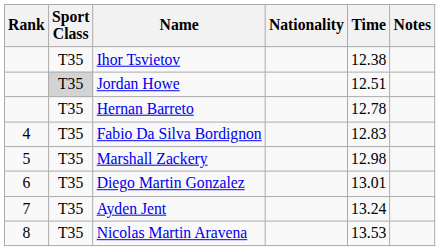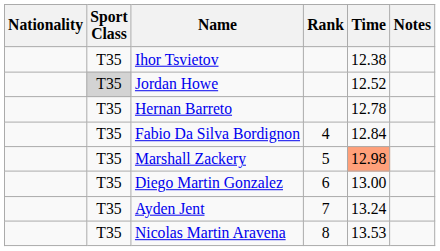 <table class="wikitable sortable" style="text-align:center">
 <tr>
-<th>Rank</th>
+<th>Nationality</th>
 <th>Sport<br>Class</th>
 <th>Name</th>
-<th>Nationality</th>
+<th>Rank</th>
 <th>Time</th>
 <th>Notes</th>
 </tr>
 <tr>
-<td></td>
+<td align=left></td>
 <td>T35</td>
 <td align=left><a href='#'>Ihor Tsvietov</a></td>
-<td align=left></td>
+<td></td>
 <td>12.38</td>
 <td></td>
 </tr>
 <tr>
-<td></td>
+<td align=left></td>
 <td style="background: lightgrey;">T35</td>
 <td align=left><a href='#'>Jordan Howe</a></td>
-<td align=left></td>
-<td>12.51</td>
+<td></td>
+<td>12.52</td>
 <td></td>
 </tr>
 <tr>
-<td></td>
+<td align=left></td>
 <td>T35</td>
 <td align=left><a href='#'>Hernan Barreto</a></td>
-<td align=left></td>
+<td></td>
 <td>12.78</td>
 <td></td>
 </tr>
 <tr>
-<td>4</td>
+<td align=left></td>
 <td>T35</td>
 <td align=left><a href='#'>Fabio Da Silva Bordignon</a></td>
-<td align=left></td>
-<td>12.83</td>
+<td>4</td>
+<td>12.84</td>
 <td></td>
 </tr>
 <tr>
-<td>5</td>
+<td align=left></td>
 <td>T35</td>
 <td align=left><a href='#'>Marshall Zackery</a></td>
-<td align=left></td>
-<td>12.98</td>
+<td>5</td>
+<td style="background: lightsalmon;">12.98</td>
 <td></td>
 </tr>
 <tr>
-<td>6</td>
+<td align=left></td>
 <td>T35</td>
 <td align=left><a href='#'>Diego Martin Gonzalez</a></td>
-<td align=left></td>
-<td>13.01</td>
+<td>6</td>
+<td>13.00</td>
 <td></td>
 </tr>
 <tr>
-<td>7</td>
+<td align=left></td>
 <td>T35</td>
 <td align=left><a href='#'>Ayden Jent</a></td>
-<td align=left></td>
+<td>7</td>
 <td>13.24</td>
 <td></td>
 </tr>
 <tr>
-<td>8</td>
+<td align=left></td>
 <td>T35</td>
 <td align=left><a href='#'>Nicolas Martin Aravena</a></td>
-<td align=left></td>
+<td>8</td>
 <td>13.53</td>
 <td></td>
 </tr>
 </table>
